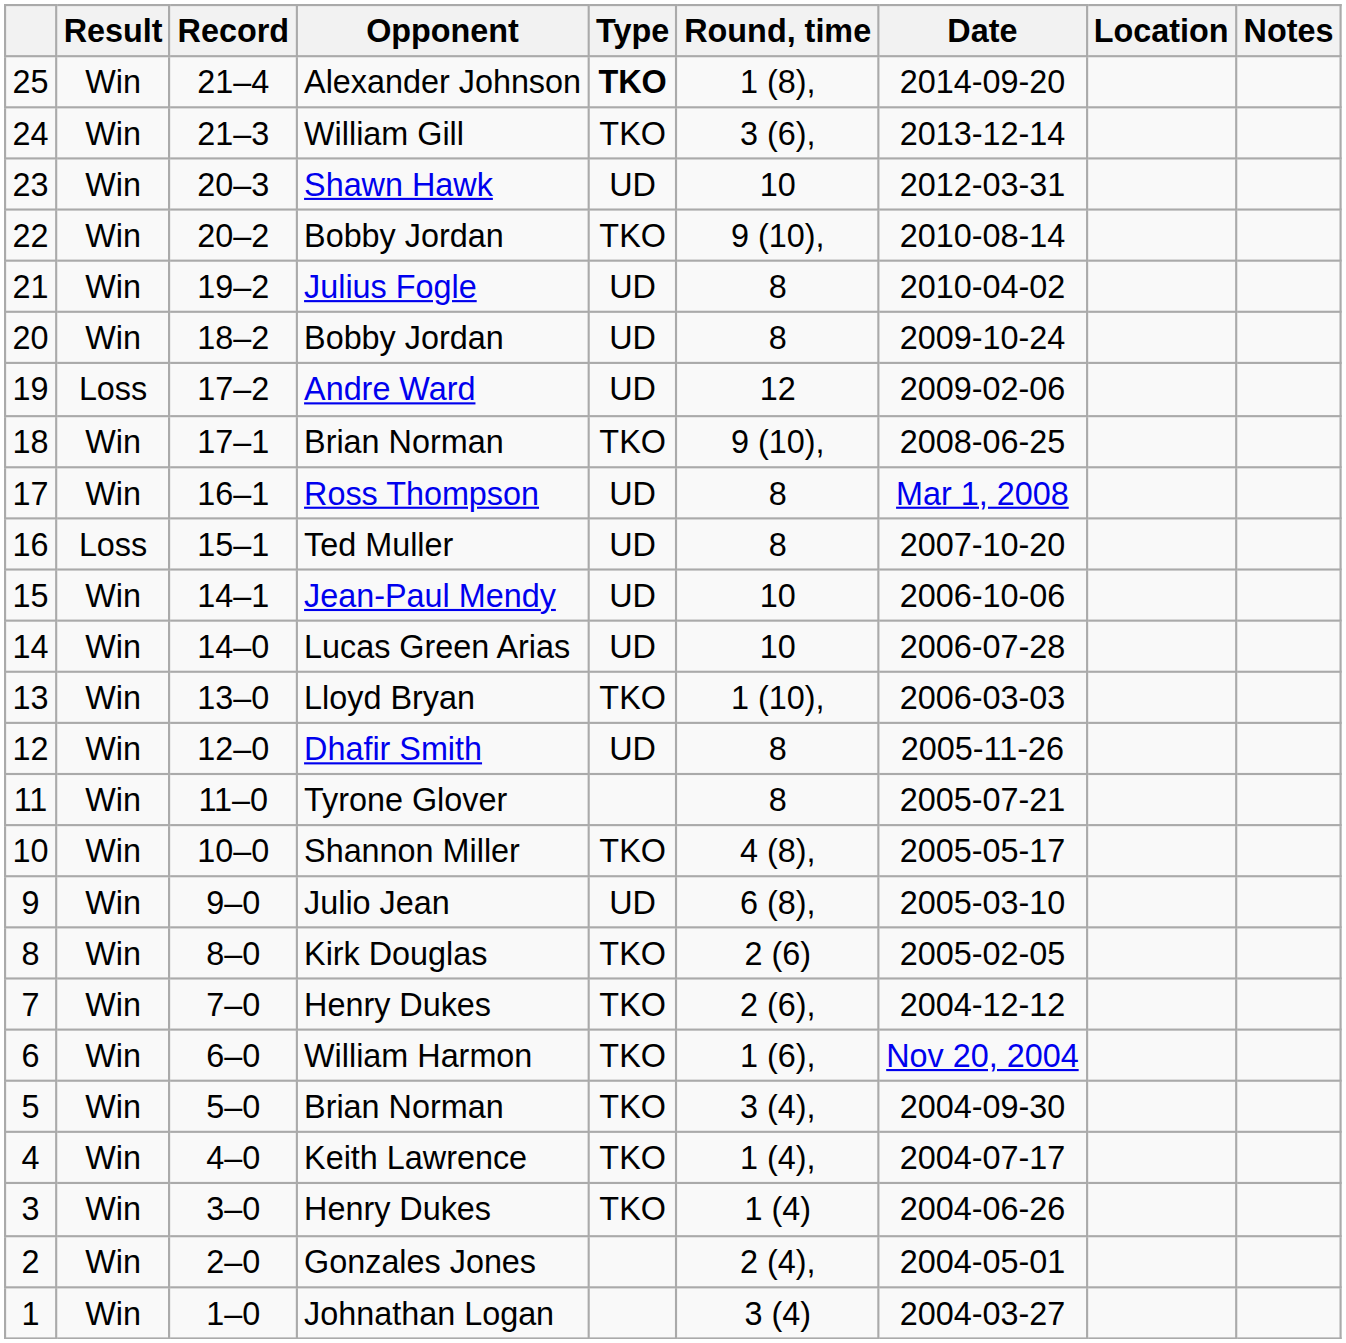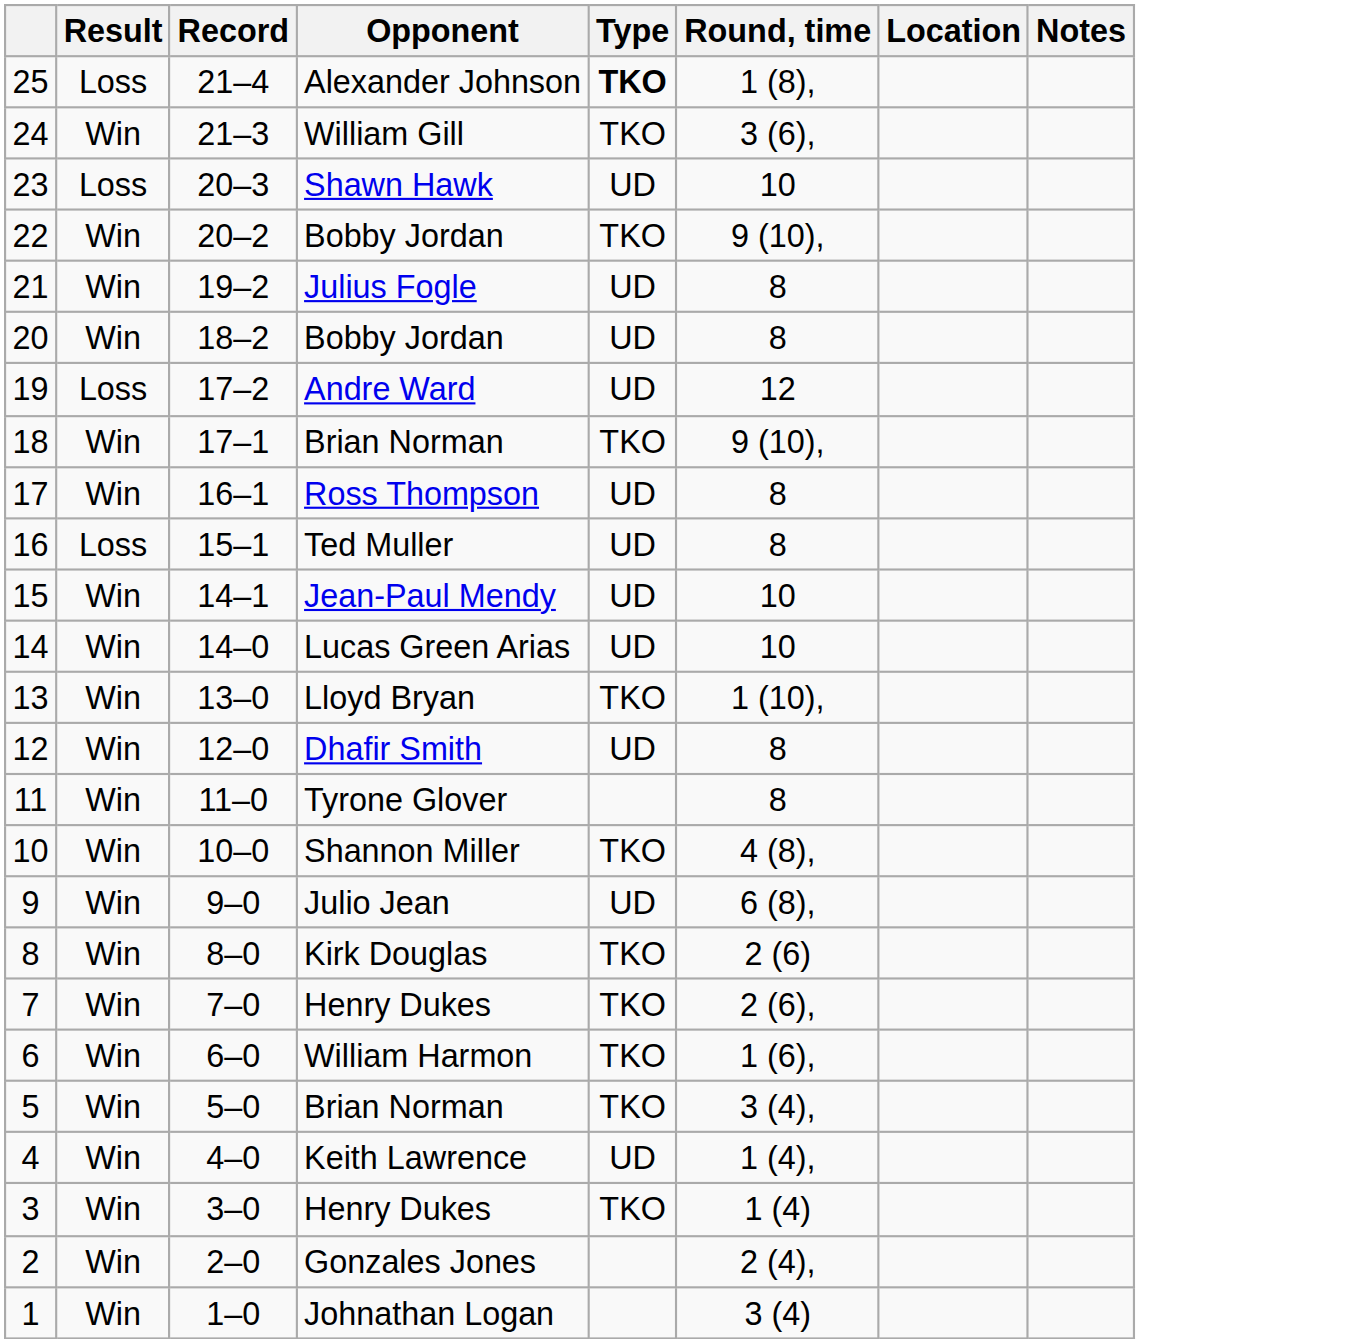 <table class="wikitable" style="text-align:center; font-size:95%">
 <tr>
 <th></th>
 <th>Result</th>
 <th>Record</th>
 <th>Opponent</th>
 <th>Type</th>
 <th>Round, time</th>
-<th>Date</th>
 <th>Location</th>
 <th>Notes</th>
 </tr>
 <tr>
 <td>25</td>
-<td>Win</td>
+<td>Loss</td>
 <td>21–4</td>
 <td style="text-align:left;"> Alexander Johnson</td>
 <td><strong>TKO</strong></td>
 <td>1 (8), </td>
-<td>2014-09-20</td>
 <td style="text-align:left;"> </td>
 <td style="text-align:left;"></td>
 </tr>
 <tr>
 <td>24</td>
 <td>Win</td>
 <td>21–3</td>
 <td style="text-align:left;"> William Gill</td>
 <td>TKO</td>
 <td>3 (6), </td>
-<td>2013-12-14</td>
 <td style="text-align:left;"> </td>
 <td style="text-align:left;"></td>
 </tr>
 <tr>
 <td>23</td>
-<td>Win</td>
+<td>Loss</td>
 <td>20–3</td>
 <td style="text-align:left;"> <a href='#'>Shawn Hawk</a></td>
 <td>UD</td>
 <td>10</td>
-<td>2012-03-31</td>
 <td style="text-align:left;"> </td>
 <td style="text-align:left;"></td>
 </tr>
 <tr>
 <td>22</td>
 <td>Win</td>
 <td>20–2</td>
 <td style="text-align:left;"> Bobby Jordan</td>
 <td>TKO</td>
 <td>9 (10), </td>
-<td>2010-08-14</td>
 <td style="text-align:left;"> </td>
 <td style="text-align:left;"></td>
 </tr>
 <tr>
 <td>21</td>
 <td>Win</td>
 <td>19–2</td>
 <td style="text-align:left;"> <a href='#'>Julius Fogle</a></td>
 <td>UD</td>
 <td>8</td>
-<td>2010-04-02</td>
 <td style="text-align:left;"> </td>
 <td style="text-align:left;"></td>
 </tr>
 <tr>
 <td>20</td>
 <td>Win</td>
 <td>18–2</td>
 <td style="text-align:left;"> Bobby Jordan</td>
 <td>UD</td>
 <td>8</td>
-<td>2009-10-24</td>
 <td style="text-align:left;"> </td>
 <td style="text-align:left;"></td>
 </tr>
 <tr>
 <td>19</td>
 <td>Loss</td>
 <td>17–2</td>
 <td style="text-align:left;"> <a href='#'>Andre Ward</a></td>
 <td>UD</td>
 <td>12</td>
-<td>2009-02-06</td>
 <td style="text-align:left;"> </td>
 <td style="text-align:left;"></td>
 </tr>
 <tr>
 <td>18</td>
 <td>Win</td>
 <td>17–1</td>
 <td style="text-align:left;"> Brian Norman</td>
 <td>TKO</td>
 <td>9 (10), </td>
-<td>2008-06-25</td>
 <td style="text-align:left;"> </td>
 <td style="text-align:left;"></td>
 </tr>
 <tr>
 <td>17</td>
 <td>Win</td>
 <td>16–1</td>
 <td style="text-align:left;"> <a href='#'>Ross Thompson</a></td>
 <td>UD</td>
 <td>8</td>
-<td><a href='#'>Mar 1, 2008</a></td>
 <td style="text-align:left;"> </td>
 <td style="text-align:left;"></td>
 </tr>
 <tr>
 <td>16</td>
 <td>Loss</td>
 <td>15–1</td>
 <td style="text-align:left;"> Ted Muller</td>
 <td>UD</td>
 <td>8</td>
-<td>2007-10-20</td>
 <td style="text-align:left;"> </td>
 <td style="text-align:left;"></td>
 </tr>
 <tr>
 <td>15</td>
 <td>Win</td>
 <td>14–1</td>
 <td style="text-align:left;"> <a href='#'>Jean-Paul Mendy</a></td>
 <td>UD</td>
 <td>10</td>
-<td>2006-10-06</td>
 <td style="text-align:left;"> </td>
 <td style="text-align:left;"></td>
 </tr>
 <tr>
 <td>14</td>
 <td>Win</td>
 <td>14–0</td>
 <td style="text-align:left;"> Lucas Green Arias</td>
 <td>UD</td>
 <td>10</td>
-<td>2006-07-28</td>
 <td style="text-align:left;"> </td>
 <td style="text-align:left;"></td>
 </tr>
 <tr>
 <td>13</td>
 <td>Win</td>
 <td>13–0</td>
 <td style="text-align:left;"> Lloyd Bryan</td>
 <td>TKO</td>
 <td>1 (10), </td>
-<td>2006-03-03</td>
 <td style="text-align:left;"> </td>
 <td style="text-align:left;"></td>
 </tr>
 <tr>
 <td>12</td>
 <td>Win</td>
 <td>12–0</td>
 <td style="text-align:left;"> <a href='#'>Dhafir Smith</a></td>
 <td>UD</td>
 <td>8</td>
-<td>2005-11-26</td>
 <td style="text-align:left;"> </td>
 <td style="text-align:left;"></td>
 </tr>
 <tr>
 <td>11</td>
 <td>Win</td>
 <td>11–0</td>
 <td style="text-align:left;"> Tyrone Glover</td>
 <td></td>
 <td>8</td>
-<td>2005-07-21</td>
 <td style="text-align:left;"> </td>
 <td style="text-align:left;"></td>
 </tr>
 <tr>
 <td>10</td>
 <td>Win</td>
 <td>10–0</td>
 <td style="text-align:left;"> Shannon Miller</td>
 <td>TKO</td>
 <td>4 (8), </td>
-<td>2005-05-17</td>
 <td style="text-align:left;"> </td>
 <td style="text-align:left;"></td>
 </tr>
 <tr>
 <td>9</td>
 <td>Win</td>
 <td>9–0</td>
 <td style="text-align:left;"> Julio Jean</td>
 <td>UD</td>
 <td>6 (8), </td>
-<td>2005-03-10</td>
 <td style="text-align:left;"> </td>
 <td style="text-align:left;"></td>
 </tr>
 <tr>
 <td>8</td>
 <td>Win</td>
 <td>8–0</td>
 <td style="text-align:left;"> Kirk Douglas</td>
 <td>TKO</td>
 <td>2 (6)</td>
-<td>2005-02-05</td>
 <td style="text-align:left;"> </td>
 <td style="text-align:left;"></td>
 </tr>
 <tr>
 <td>7</td>
 <td>Win</td>
 <td>7–0</td>
 <td style="text-align:left;"> Henry Dukes</td>
 <td>TKO</td>
 <td>2 (6), </td>
-<td>2004-12-12</td>
 <td style="text-align:left;"> </td>
 <td style="text-align:left;"></td>
 </tr>
 <tr>
 <td>6</td>
 <td>Win</td>
 <td>6–0</td>
 <td style="text-align:left;"> William Harmon</td>
 <td>TKO</td>
 <td>1 (6), </td>
-<td><a href='#'>Nov 20, 2004</a></td>
 <td style="text-align:left;"> </td>
 <td style="text-align:left;"></td>
 </tr>
 <tr>
 <td>5</td>
 <td>Win</td>
 <td>5–0</td>
 <td style="text-align:left;"> Brian Norman</td>
 <td>TKO</td>
 <td>3 (4), </td>
-<td>2004-09-30</td>
 <td style="text-align:left;"> </td>
 <td style="text-align:left;"></td>
 </tr>
 <tr>
 <td>4</td>
 <td>Win</td>
 <td>4–0</td>
 <td style="text-align:left;"> Keith Lawrence</td>
-<td>TKO</td>
+<td>UD</td>
 <td>1 (4), </td>
-<td>2004-07-17</td>
 <td style="text-align:left;"> </td>
 <td style="text-align:left;"></td>
 </tr>
 <tr>
 <td>3</td>
 <td>Win</td>
 <td>3–0</td>
 <td style="text-align:left;"> Henry Dukes</td>
 <td>TKO</td>
 <td>1 (4)</td>
-<td>2004-06-26</td>
 <td style="text-align:left;"> </td>
 <td style="text-align:left;"></td>
 </tr>
 <tr>
 <td>2</td>
 <td>Win</td>
 <td>2–0</td>
 <td style="text-align:left;"> Gonzales Jones</td>
 <td></td>
 <td>2 (4), </td>
-<td>2004-05-01</td>
 <td style="text-align:left;"> </td>
 <td style="text-align:left;"></td>
 </tr>
 <tr>
 <td>1</td>
 <td>Win</td>
 <td>1–0</td>
 <td style="text-align:left;"> Johnathan Logan</td>
 <td></td>
 <td>3 (4)</td>
-<td>2004-03-27</td>
 <td style="text-align:left;"> </td>
 <td style="text-align:left;"></td>
 </tr>
 </table>
